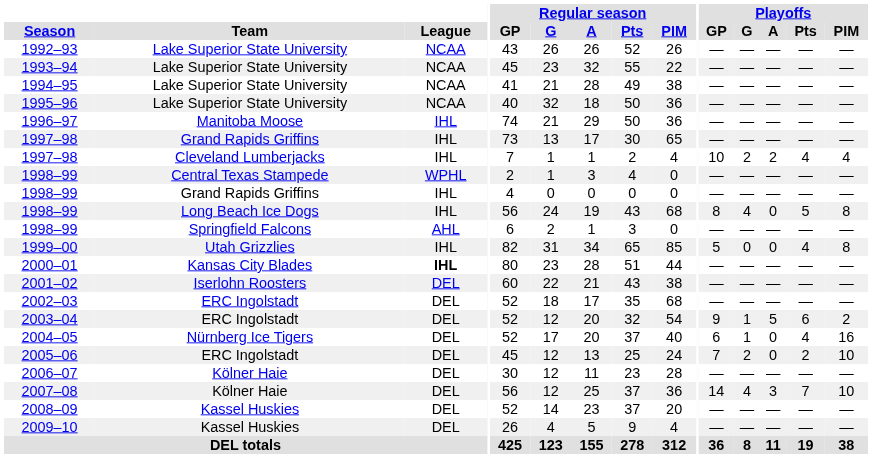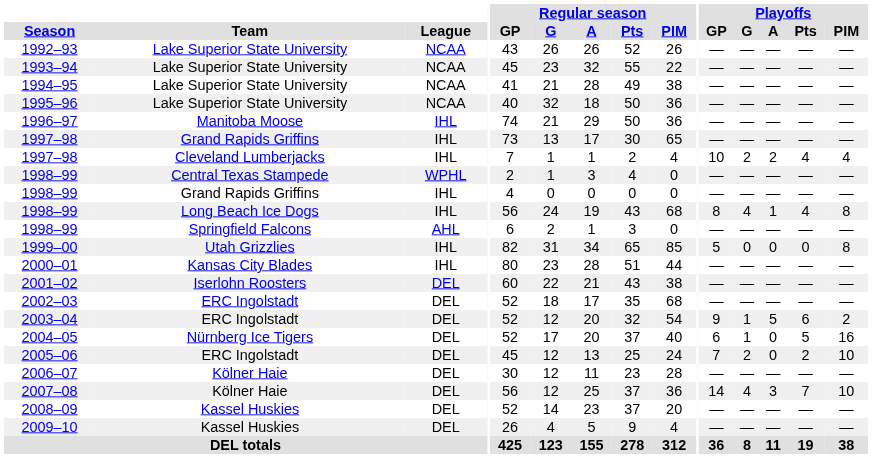 <table border="0" cellpadding="1" cellspacing="0" style="text-align:center; width:60em">
 <tr bgcolor="#e0e0e0">
 <th colspan="3" bgcolor="#ffffff"></th>
 <th rowspan="99" bgcolor="#ffffff"></th>
 <th colspan="5"><a href='#'>Regular season</a></th>
 <th rowspan="99" bgcolor="#ffffff"></th>
 <th colspan="5"><a href='#'>Playoffs</a></th>
 </tr>
 <tr bgcolor="#e0e0e0">
 <th><a href='#'>Season</a></th>
 <th>Team</th>
 <th>League</th>
 <th>GP</th>
 <th><a href='#'>G</a></th>
 <th><a href='#'>A</a></th>
 <th><a href='#'>Pts</a></th>
 <th><a href='#'>PIM</a></th>
 <th>GP</th>
 <th>G</th>
 <th>A</th>
 <th>Pts</th>
 <th>PIM</th>
 </tr>
 <tr>
 <td><a href='#'>1992–93</a></td>
 <td><a href='#'>Lake Superior State University</a></td>
 <td><a href='#'>NCAA</a></td>
 <td>43</td>
 <td>26</td>
 <td>26</td>
 <td>52</td>
 <td>26</td>
 <td>—</td>
 <td>—</td>
 <td>—</td>
 <td>—</td>
 <td>—</td>
 </tr>
 <tr bgcolor="#f0f0f0">
 <td><a href='#'>1993–94</a></td>
 <td>Lake Superior State University</td>
 <td>NCAA</td>
 <td>45</td>
 <td>23</td>
 <td>32</td>
 <td>55</td>
 <td>22</td>
 <td>—</td>
 <td>—</td>
 <td>—</td>
 <td>—</td>
 <td>—</td>
 </tr>
 <tr>
 <td><a href='#'>1994–95</a></td>
 <td>Lake Superior State University</td>
 <td>NCAA</td>
 <td>41</td>
 <td>21</td>
 <td>28</td>
 <td>49</td>
 <td>38</td>
 <td>—</td>
 <td>—</td>
 <td>—</td>
 <td>—</td>
 <td>—</td>
 </tr>
 <tr bgcolor="#f0f0f0">
 <td><a href='#'>1995–96</a></td>
 <td>Lake Superior State University</td>
 <td>NCAA</td>
 <td>40</td>
 <td>32</td>
 <td>18</td>
 <td>50</td>
 <td>36</td>
 <td>—</td>
 <td>—</td>
 <td>—</td>
 <td>—</td>
 <td>—</td>
 </tr>
 <tr>
 <td><a href='#'>1996–97</a></td>
 <td><a href='#'>Manitoba Moose</a></td>
 <td><a href='#'>IHL</a></td>
 <td>74</td>
 <td>21</td>
 <td>29</td>
 <td>50</td>
 <td>36</td>
 <td>—</td>
 <td>—</td>
 <td>—</td>
 <td>—</td>
 <td>—</td>
 </tr>
 <tr bgcolor="#f0f0f0">
 <td><a href='#'>1997–98</a></td>
 <td><a href='#'>Grand Rapids Griffins</a></td>
 <td>IHL</td>
 <td>73</td>
 <td>13</td>
 <td>17</td>
 <td>30</td>
 <td>65</td>
 <td>—</td>
 <td>—</td>
 <td>—</td>
 <td>—</td>
 <td>—</td>
 </tr>
 <tr>
 <td><a href='#'>1997–98</a></td>
 <td><a href='#'>Cleveland Lumberjacks</a></td>
 <td>IHL</td>
 <td>7</td>
 <td>1</td>
 <td>1</td>
 <td>2</td>
 <td>4</td>
 <td>10</td>
 <td>2</td>
 <td>2</td>
 <td>4</td>
 <td>4</td>
 </tr>
 <tr bgcolor="#f0f0f0">
 <td><a href='#'>1998–99</a></td>
 <td><a href='#'>Central Texas Stampede</a></td>
 <td><a href='#'>WPHL</a></td>
 <td>2</td>
 <td>1</td>
 <td>3</td>
 <td>4</td>
 <td>0</td>
 <td>—</td>
 <td>—</td>
 <td>—</td>
 <td>—</td>
 <td>—</td>
 </tr>
 <tr>
 <td><a href='#'>1998–99</a></td>
 <td>Grand Rapids Griffins</td>
 <td>IHL</td>
 <td>4</td>
 <td>0</td>
 <td>0</td>
 <td>0</td>
 <td>0</td>
 <td>—</td>
 <td>—</td>
 <td>—</td>
 <td>—</td>
 <td>—</td>
 </tr>
 <tr bgcolor="#f0f0f0">
 <td><a href='#'>1998–99</a></td>
 <td><a href='#'>Long Beach Ice Dogs</a></td>
 <td>IHL</td>
 <td>56</td>
 <td>24</td>
 <td>19</td>
 <td>43</td>
 <td>68</td>
 <td>8</td>
 <td>4</td>
-<td>0</td>
-<td>5</td>
+<td>1</td>
+<td>4</td>
 <td>8</td>
 </tr>
 <tr>
 <td><a href='#'>1998–99</a></td>
 <td><a href='#'>Springfield Falcons</a></td>
 <td><a href='#'>AHL</a></td>
 <td>6</td>
 <td>2</td>
 <td>1</td>
 <td>3</td>
 <td>0</td>
 <td>—</td>
 <td>—</td>
 <td>—</td>
 <td>—</td>
 <td>—</td>
 </tr>
 <tr bgcolor="#f0f0f0">
 <td><a href='#'>1999–00</a></td>
 <td><a href='#'>Utah Grizzlies</a></td>
 <td>IHL</td>
 <td>82</td>
 <td>31</td>
 <td>34</td>
 <td>65</td>
 <td>85</td>
 <td>5</td>
 <td>0</td>
 <td>0</td>
-<td>4</td>
+<td>0</td>
 <td>8</td>
 </tr>
 <tr>
 <td><a href='#'>2000–01</a></td>
 <td><a href='#'>Kansas City Blades</a></td>
-<td><strong>IHL</strong></td>
+<td>IHL</td>
 <td>80</td>
 <td>23</td>
 <td>28</td>
 <td>51</td>
 <td>44</td>
 <td>—</td>
 <td>—</td>
 <td>—</td>
 <td>—</td>
 <td>—</td>
 </tr>
 <tr bgcolor="#f0f0f0">
 <td><a href='#'>2001–02</a></td>
 <td><a href='#'>Iserlohn Roosters</a></td>
 <td><a href='#'>DEL</a></td>
 <td>60</td>
 <td>22</td>
 <td>21</td>
 <td>43</td>
 <td>38</td>
 <td>—</td>
 <td>—</td>
 <td>—</td>
 <td>—</td>
 <td>—</td>
 </tr>
 <tr>
 <td><a href='#'>2002–03</a></td>
 <td><a href='#'>ERC Ingolstadt</a></td>
 <td>DEL</td>
 <td>52</td>
 <td>18</td>
 <td>17</td>
 <td>35</td>
 <td>68</td>
 <td>—</td>
 <td>—</td>
 <td>—</td>
 <td>—</td>
 <td>—</td>
 </tr>
 <tr bgcolor="#f0f0f0">
 <td><a href='#'>2003–04</a></td>
 <td>ERC Ingolstadt</td>
 <td>DEL</td>
 <td>52</td>
 <td>12</td>
 <td>20</td>
 <td>32</td>
 <td>54</td>
 <td>9</td>
 <td>1</td>
 <td>5</td>
 <td>6</td>
 <td>2</td>
 </tr>
 <tr>
 <td><a href='#'>2004–05</a></td>
 <td><a href='#'>Nürnberg Ice Tigers</a></td>
 <td>DEL</td>
 <td>52</td>
 <td>17</td>
 <td>20</td>
 <td>37</td>
 <td>40</td>
 <td>6</td>
 <td>1</td>
 <td>0</td>
-<td>4</td>
+<td>5</td>
 <td>16</td>
 </tr>
 <tr bgcolor="#f0f0f0">
 <td><a href='#'>2005–06</a></td>
 <td>ERC Ingolstadt</td>
 <td>DEL</td>
 <td>45</td>
 <td>12</td>
 <td>13</td>
 <td>25</td>
 <td>24</td>
 <td>7</td>
 <td>2</td>
 <td>0</td>
 <td>2</td>
 <td>10</td>
 </tr>
 <tr>
 <td><a href='#'>2006–07</a></td>
 <td><a href='#'>Kölner Haie</a></td>
 <td>DEL</td>
 <td>30</td>
 <td>12</td>
 <td>11</td>
 <td>23</td>
 <td>28</td>
 <td>—</td>
 <td>—</td>
 <td>—</td>
 <td>—</td>
 <td>—</td>
 </tr>
 <tr bgcolor="#f0f0f0">
 <td><a href='#'>2007–08</a></td>
 <td>Kölner Haie</td>
 <td>DEL</td>
 <td>56</td>
 <td>12</td>
 <td>25</td>
 <td>37</td>
 <td>36</td>
 <td>14</td>
 <td>4</td>
 <td>3</td>
 <td>7</td>
 <td>10</td>
 </tr>
 <tr>
 <td><a href='#'>2008–09</a></td>
 <td><a href='#'>Kassel Huskies</a></td>
 <td>DEL</td>
 <td>52</td>
 <td>14</td>
 <td>23</td>
 <td>37</td>
 <td>20</td>
 <td>—</td>
 <td>—</td>
 <td>—</td>
 <td>—</td>
 <td>—</td>
 </tr>
 <tr bgcolor="#f0f0f0">
 <td><a href='#'>2009–10</a></td>
 <td>Kassel Huskies</td>
 <td>DEL</td>
 <td>26</td>
 <td>4</td>
 <td>5</td>
 <td>9</td>
 <td>4</td>
 <td>—</td>
 <td>—</td>
 <td>—</td>
 <td>—</td>
 <td>—</td>
 </tr>
 <tr>
 </tr>
 <tr ALIGN="center" bgcolor="#e0e0e0">
 <th colspan="3">DEL totals</th>
 <th ALIGN="center">425</th>
 <th ALIGN="center">123</th>
 <th ALIGN="center">155</th>
 <th ALIGN="center">278</th>
 <th ALIGN="center">312</th>
 <th ALIGN="center">36</th>
 <th ALIGN="center">8</th>
 <th ALIGN="center">11</th>
 <th ALIGN="center">19</th>
 <th ALIGN="center">38</th>
 </tr>
 </table>
